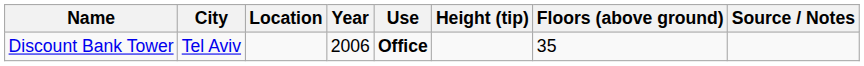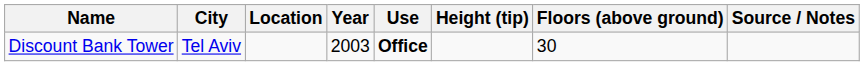 <table class="wikitable sortable">
 <tr>
 <th>Name</th>
 <th>City</th>
 <th>Location</th>
 <th>Year</th>
 <th>Use</th>
 <th>Height (tip)</th>
 <th>Floors (above ground)</th>
 <th>Source / Notes</th>
 </tr>
 <tr>
 <td><a href='#'>Discount Bank Tower</a></td>
 <td><a href='#'>Tel Aviv</a></td>
 <td></td>
-<td>2006</td>
+<td>2003</td>
 <td><strong>Office</strong></td>
 <td></td>
-<td>35</td>
+<td>30</td>
 <td></td>
 </tr>
 </table>
